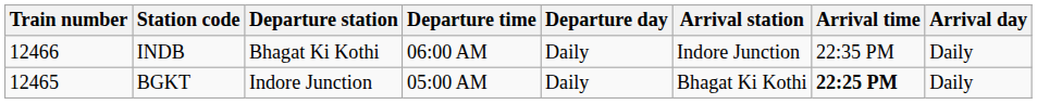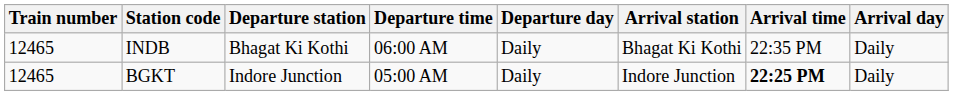 <table class="wikitable">
 <tr>
 <th>Train number</th>
 <th>Station code</th>
 <th>Departure station</th>
 <th>Departure time</th>
 <th>Departure day</th>
 <th>Arrival station</th>
 <th>Arrival time</th>
 <th>Arrival day</th>
 </tr>
 <tr>
-<td>12466</td>
+<td>12465</td>
 <td>INDB</td>
 <td>Bhagat Ki Kothi</td>
 <td>06:00 AM</td>
 <td>Daily</td>
-<td>Indore Junction</td>
+<td>Bhagat Ki Kothi</td>
 <td>22:35 PM</td>
 <td>Daily</td>
 </tr>
 <tr>
 <td>12465</td>
 <td>BGKT</td>
 <td>Indore Junction</td>
 <td>05:00 AM</td>
 <td>Daily</td>
-<td>Bhagat Ki Kothi</td>
+<td>Indore Junction</td>
 <td><strong>22:25 PM</strong></td>
 <td>Daily</td>
 </tr>
 </table>
